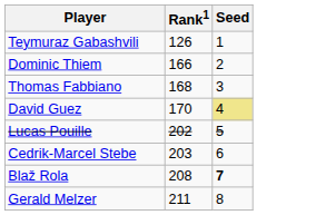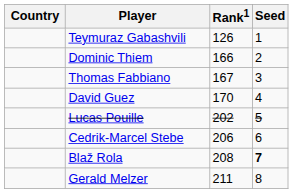 <table class="sortable wikitable">
 <tr>
+<th width="70">Country</th>
 <th width="175">Player</th>
 <th>Rank<sup>1</sup></th>
 <th>Seed</th>
 </tr>
 <tr>
+<td></td>
 <td><a href='#'>Teymuraz Gabashvili</a></td>
 <td>126</td>
 <td>1</td>
 </tr>
 <tr>
+<td></td>
 <td><a href='#'>Dominic Thiem</a></td>
 <td>166</td>
 <td>2</td>
 </tr>
 <tr>
+<td></td>
 <td><a href='#'>Thomas Fabbiano</a></td>
-<td>168</td>
+<td>167</td>
 <td>3</td>
 </tr>
 <tr>
+<td></td>
 <td><a href='#'>David Guez</a></td>
 <td>170</td>
-<td style="background: khaki;">4</td>
+<td>4</td>
 </tr>
 <tr>
+<td><s></s></td>
 <td><s><a href='#'>Lucas Pouille</a></s></td>
 <td><s>202</s></td>
 <td><s>5</s></td>
 </tr>
 <tr>
+<td></td>
 <td><a href='#'>Cedrik-Marcel Stebe</a></td>
-<td>203</td>
+<td>206</td>
 <td>6</td>
 </tr>
 <tr>
+<td></td>
 <td><a href='#'>Blaž Rola</a></td>
 <td>208</td>
 <td><strong>7</strong></td>
 </tr>
 <tr>
+<td></td>
 <td><a href='#'>Gerald Melzer</a></td>
 <td>211</td>
 <td>8</td>
 </tr>
 </table>
